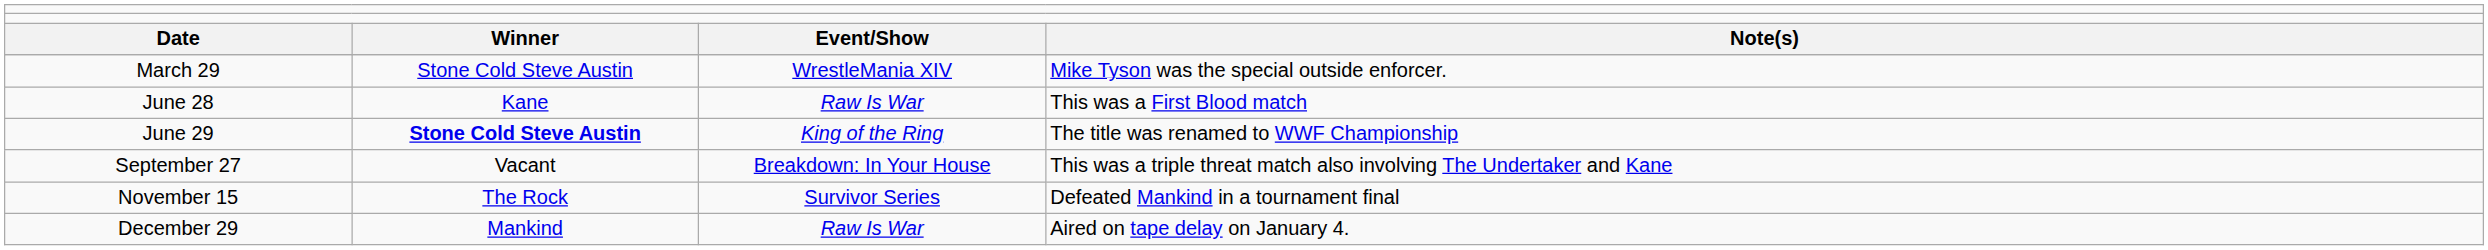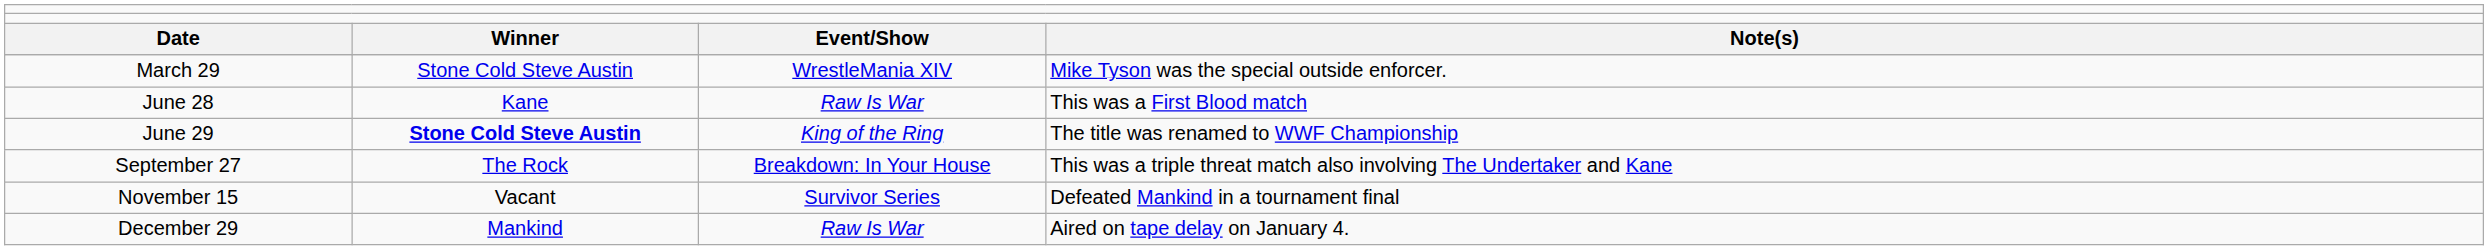 <table class="wikitable" style="text-align:center; width:100%;">
 <tr>
 <td colspan="5"></td>
 </tr>
 <tr>
 <td colspan="5"><strong></strong></td>
 </tr>
 <tr>
 <th width="14%">Date</th>
 <th width="14%">Winner</th>
 <th width="14%">Event/Show</th>
 <th width="58%">Note(s)</th>
 </tr>
 <tr>
 </tr>
 <tr>
 <td>March 29</td>
 <td><a href='#'>Stone Cold Steve Austin</a></td>
 <td><a href='#'>WrestleMania XIV</a></td>
 <td align="left"><a href='#'>Mike Tyson</a> was the special outside enforcer.</td>
 </tr>
 <tr>
 <td>June 28</td>
 <td><a href='#'>Kane</a></td>
 <td><em><a href='#'>Raw Is War</a></em></td>
 <td align="left">This was a <a href='#'>First Blood match</a></td>
 </tr>
 <tr>
 <td>June 29</td>
 <td><strong><a href='#'>Stone Cold Steve Austin</a></strong></td>
 <td><em><a href='#'>King of the Ring</a></em></td>
 <td align="left">The title was renamed to <a href='#'>WWF Championship</a></td>
 </tr>
 <tr>
 <td>September 27</td>
-<td>Vacant</td>
+<td><a href='#'>The Rock</a></td>
 <td><a href='#'>Breakdown: In Your House</a></td>
 <td align="left">This was a triple threat match also involving <a href='#'>The Undertaker</a> and <a href='#'>Kane</a></td>
 </tr>
 <tr>
 <td>November 15</td>
-<td><a href='#'>The Rock</a></td>
+<td>Vacant</td>
 <td><a href='#'>Survivor Series</a></td>
 <td align="left">Defeated <a href='#'>Mankind</a> in a tournament final</td>
 </tr>
 <tr>
 <td>December 29</td>
 <td><a href='#'>Mankind</a></td>
 <td><em><a href='#'>Raw Is War</a></em></td>
 <td align="left">Aired on <a href='#'>tape delay</a> on January 4.</td>
 </tr>
 </table>
